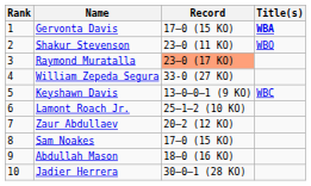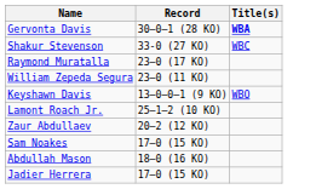 <table class="wikitable">
 <tr>
-<th>Rank</th>
 <th>Name</th>
 <th>Record</th>
 <th>Title(s)</th>
 </tr>
 <tr>
-<td>1</td>
 <td><a href='#'>Gervonta Davis</a></td>
-<td>17–0 (15 KO)</td>
+<td>30–0–1 (28 KO)</td>
 <td><strong><a href='#'>WBA</a></strong></td>
 </tr>
 <tr>
-<td>2</td>
 <td><a href='#'>Shakur Stevenson</a></td>
+<td>33-0 (27 KO)</td>
+<td><a href='#'>WBC</a></td>
+</tr>
+<tr>
+<td><a href='#'>Raymond Muratalla</a></td>
+<td>23–0 (17 KO)</td>
+<td></td>
+</tr>
+<tr>
+<td><a href='#'>William Zepeda Segura</a></td>
 <td>23–0 (11 KO)</td>
+<td></td>
+</tr>
+<tr>
+<td><a href='#'>Keyshawn Davis</a></td>
+<td>13–0–0–1 (9 KO)</td>
 <td><a href='#'>WBO</a></td>
 </tr>
 <tr>
-<td>3</td>
-<td><a href='#'>Raymond Muratalla</a></td>
-<td style="background: lightsalmon;">23–0 (17 KO)</td>
-<td></td>
-</tr>
-<tr>
-<td>4</td>
-<td><a href='#'>William Zepeda Segura</a></td>
-<td>33-0 (27 KO)</td>
-<td></td>
-</tr>
-<tr>
-<td>5</td>
-<td><a href='#'>Keyshawn Davis</a></td>
-<td>13–0–0–1 (9 KO)</td>
-<td><a href='#'>WBC</a></td>
-</tr>
-<tr>
-<td>6</td>
 <td><a href='#'>Lamont Roach Jr.</a></td>
 <td>25–1–2 (10 KO)</td>
 <td></td>
 </tr>
 <tr>
-<td>7</td>
 <td><a href='#'>Zaur Abdullaev</a></td>
 <td>20–2 (12 KO)</td>
 <td></td>
 </tr>
 <tr>
-<td>8</td>
 <td><a href='#'>Sam Noakes</a></td>
 <td>17–0 (15 KO)</td>
 <td></td>
 </tr>
 <tr>
-<td>9</td>
 <td><a href='#'>Abdullah Mason</a></td>
 <td>18–0 (16 KO)</td>
 <td></td>
 </tr>
 <tr>
-<td>10</td>
 <td><a href='#'>Jadier Herrera</a></td>
-<td>30–0–1 (28 KO)</td>
+<td>17–0 (15 KO)</td>
 <td></td>
 </tr>
 </table>
